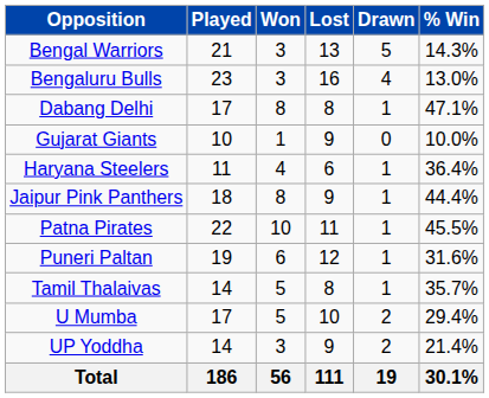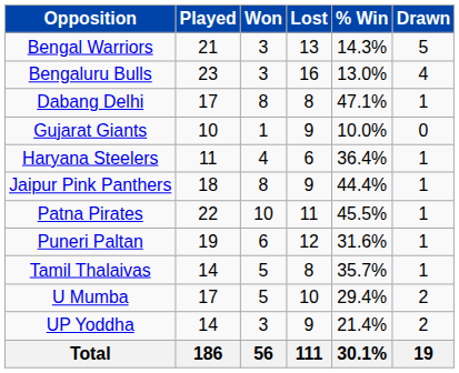 <table class="wikitable sortable" style="text-align: center; font-size: 100%" align="center" width:"80%">
 <tr>
 <th style="background:#04a; color:#fff;">Opposition</th>
 <th style="background:#04a; color:#fff;">Played</th>
 <th style="background:#04a; color:#fff;">Won</th>
 <th style="background:#04a; color:#fff;">Lost</th>
+<th style="background:#04a; color:#fff;">% Win</th>
 <th style="background:#04a; color:#fff;">Drawn</th>
-<th style="background:#04a; color:#fff;">% Win</th>
 </tr>
 <tr>
 <td><a href='#'>Bengal Warriors</a></td>
 <td>21</td>
 <td>3</td>
 <td>13</td>
+<td>14.3%</td>
 <td>5</td>
-<td>14.3%</td>
 </tr>
 <tr>
 <td><a href='#'>Bengaluru Bulls</a></td>
 <td>23</td>
 <td>3</td>
 <td>16</td>
+<td>13.0%</td>
 <td>4</td>
-<td>13.0%</td>
 </tr>
 <tr>
 <td><a href='#'>Dabang Delhi</a></td>
 <td>17</td>
 <td>8</td>
 <td>8</td>
+<td>47.1%</td>
 <td>1</td>
-<td>47.1%</td>
 </tr>
 <tr>
 <td><a href='#'>Gujarat Giants</a></td>
 <td>10</td>
 <td>1</td>
 <td>9</td>
+<td>10.0%</td>
 <td>0</td>
-<td>10.0%</td>
 </tr>
 <tr>
 <td><a href='#'>Haryana Steelers</a></td>
 <td>11</td>
 <td>4</td>
 <td>6</td>
+<td>36.4%</td>
 <td>1</td>
-<td>36.4%</td>
 </tr>
 <tr>
 <td><a href='#'>Jaipur Pink Panthers</a></td>
 <td>18</td>
 <td>8</td>
 <td>9</td>
+<td>44.4%</td>
 <td>1</td>
-<td>44.4%</td>
 </tr>
 <tr>
 <td><a href='#'>Patna Pirates</a></td>
 <td>22</td>
 <td>10</td>
 <td>11</td>
+<td>45.5%</td>
 <td>1</td>
-<td>45.5%</td>
 </tr>
 <tr>
 <td><a href='#'>Puneri Paltan</a></td>
 <td>19</td>
 <td>6</td>
 <td>12</td>
+<td>31.6%</td>
 <td>1</td>
-<td>31.6%</td>
 </tr>
 <tr>
 <td><a href='#'>Tamil Thalaivas</a></td>
 <td>14</td>
 <td>5</td>
 <td>8</td>
+<td>35.7%</td>
 <td>1</td>
-<td>35.7%</td>
 </tr>
 <tr>
 <td><a href='#'>U Mumba</a></td>
 <td>17</td>
 <td>5</td>
 <td>10</td>
+<td>29.4%</td>
 <td>2</td>
-<td>29.4%</td>
 </tr>
 <tr>
 <td><a href='#'>UP Yoddha</a></td>
 <td>14</td>
 <td>3</td>
 <td>9</td>
+<td>21.4%</td>
 <td>2</td>
-<td>21.4%</td>
 </tr>
 <tr>
 <th>Total</th>
 <th>186</th>
 <th>56</th>
 <th>111</th>
+<th>30.1%</th>
 <th>19</th>
-<th>30.1%</th>
 </tr>
 </table>
